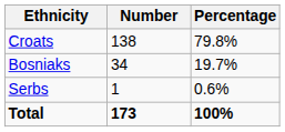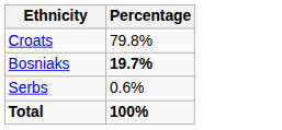 <table class="wikitable">
 <tr>
 <th width="100px">Ethnicity</th>
-<th width="80px">Number</th>
 <th width="80px">Percentage</th>
 </tr>
 <tr>
 <td><a href='#'>Croats</a></td>
-<td>138</td>
 <td>79.8%</td>
 </tr>
 <tr>
 <td><a href='#'>Bosniaks</a></td>
-<td>34</td>
-<td>19.7%</td>
+<td><strong>19.7%</strong></td>
 </tr>
 <tr>
 <td><a href='#'>Serbs</a></td>
-<td>1</td>
 <td>0.6%</td>
 </tr>
 <tr>
 <td><strong>Total</strong></td>
-<td><strong>173</strong></td>
 <td><strong>100%</strong></td>
 </tr>
 </table>
